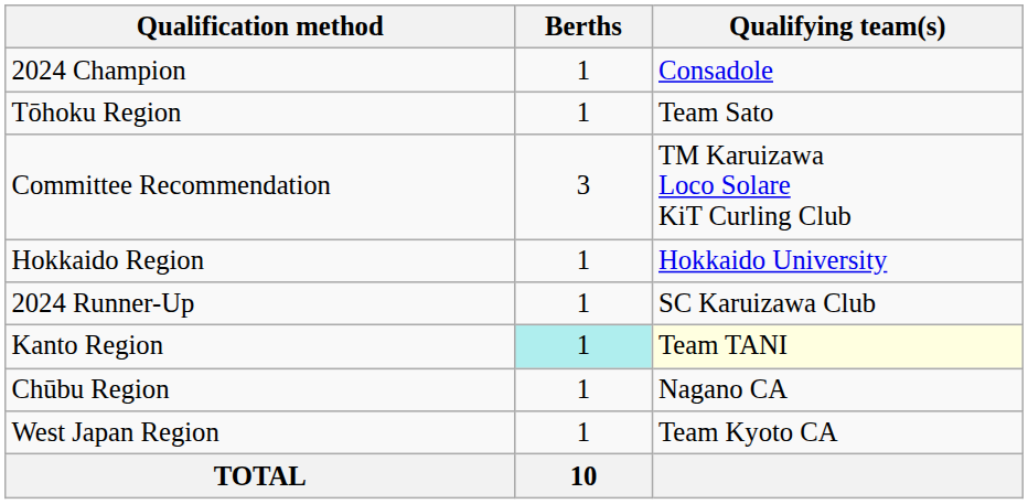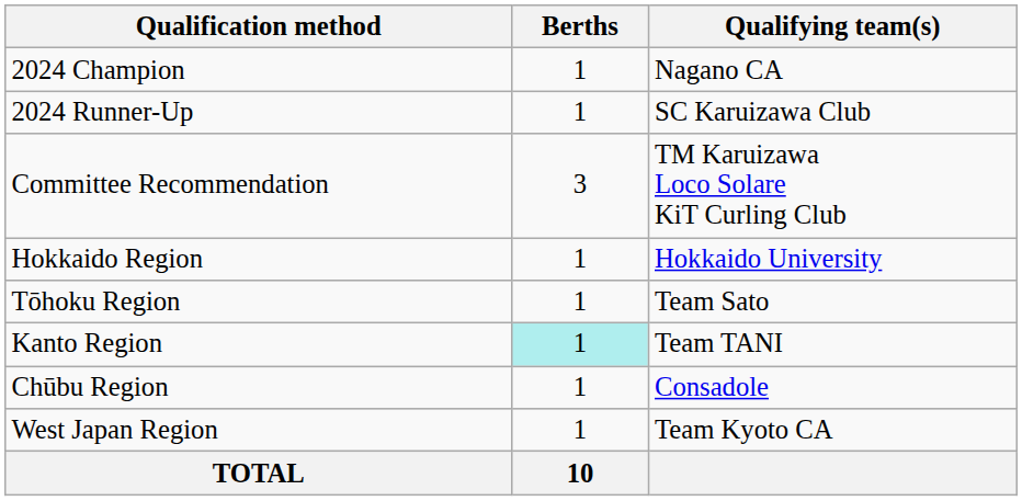 <table class="wikitable" style="width:600px;">
 <tr>
 <th scope="col">Qualification method</th>
 <th scope="col">Berths</th>
 <th scope="col">Qualifying team(s)</th>
 </tr>
 <tr>
 <td>2024 Champion</td>
 <td align="center">1</td>
-<td> <a href='#'>Consadole</a></td>
+<td> Nagano CA</td>
 </tr>
 <tr>
-<td>Tōhoku Region</td>
+<td>2024 Runner-Up</td>
 <td align="center">1</td>
-<td> Team Sato</td>
+<td> SC Karuizawa Club</td>
 </tr>
 <tr>
 <td>Committee Recommendation</td>
 <td align="center">3</td>
 <td> TM Karuizawa <br>  <a href='#'>Loco Solare</a> <br>  KiT Curling Club</td>
 </tr>
 <tr>
 <td>Hokkaido Region</td>
 <td align="center">1</td>
 <td> <a href='#'>Hokkaido University</a></td>
 </tr>
 <tr>
-<td>2024 Runner-Up</td>
+<td>Tōhoku Region</td>
 <td align="center">1</td>
-<td> SC Karuizawa Club</td>
+<td> Team Sato</td>
 </tr>
 <tr>
 <td>Kanto Region</td>
 <td align="center" style="background: paleturquoise;">1</td>
-<td style="background: lightyellow;"> Team TANI</td>
+<td> Team TANI</td>
 </tr>
 <tr>
 <td>Chūbu Region</td>
 <td align="center">1</td>
-<td> Nagano CA</td>
+<td> <a href='#'>Consadole</a></td>
 </tr>
 <tr>
 <td>West Japan Region</td>
 <td align="center">1</td>
 <td> Team Kyoto CA</td>
 </tr>
 <tr>
 <th>TOTAL</th>
 <th>10</th>
 <th></th>
 </tr>
 </table>
